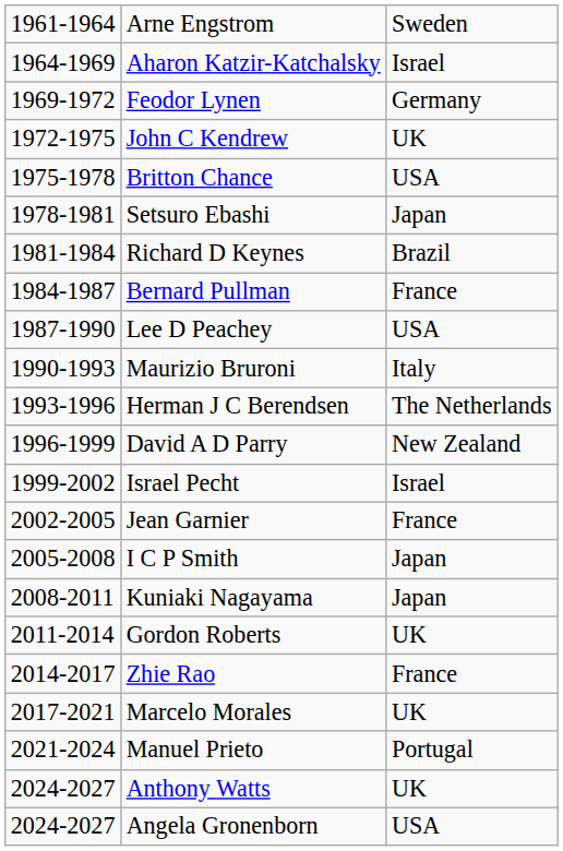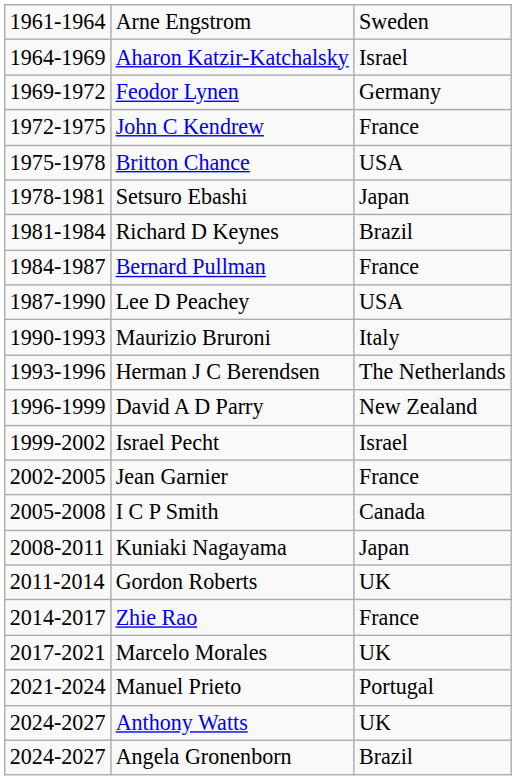 <table class="wikitable">
 <tr>
 <td>1961-1964</td>
 <td>Arne Engstrom</td>
 <td>Sweden</td>
 </tr>
 <tr>
 <td>1964-1969</td>
 <td><a href='#'>Aharon Katzir-Katchalsky</a></td>
 <td>Israel</td>
 </tr>
 <tr>
 <td>1969-1972</td>
 <td><a href='#'>Feodor Lynen</a></td>
 <td>Germany</td>
 </tr>
 <tr>
 <td>1972-1975</td>
 <td><a href='#'>John C Kendrew</a></td>
-<td>UK</td>
+<td>France</td>
 </tr>
 <tr>
 <td>1975-1978</td>
 <td><a href='#'>Britton Chance</a></td>
 <td>USA</td>
 </tr>
 <tr>
 <td>1978-1981</td>
 <td>Setsuro Ebashi</td>
 <td>Japan</td>
 </tr>
 <tr>
 <td>1981-1984</td>
 <td>Richard D Keynes</td>
 <td>Brazil</td>
 </tr>
 <tr>
 <td>1984-1987</td>
 <td><a href='#'>Bernard Pullman</a></td>
 <td>France</td>
 </tr>
 <tr>
 <td>1987-1990</td>
 <td>Lee D Peachey</td>
 <td>USA</td>
 </tr>
 <tr>
 <td>1990-1993</td>
 <td>Maurizio Bruroni</td>
 <td>Italy</td>
 </tr>
 <tr>
 <td>1993-1996</td>
 <td>Herman J C Berendsen</td>
 <td>The Netherlands</td>
 </tr>
 <tr>
 <td>1996-1999</td>
 <td>David A D Parry</td>
 <td>New Zealand</td>
 </tr>
 <tr>
 <td>1999-2002</td>
 <td>Israel Pecht</td>
 <td>Israel</td>
 </tr>
 <tr>
 <td>2002-2005</td>
 <td>Jean Garnier</td>
 <td>France</td>
 </tr>
 <tr>
 <td>2005-2008</td>
 <td>I C P Smith</td>
-<td>Japan</td>
+<td>Canada</td>
 </tr>
 <tr>
 <td>2008-2011</td>
 <td>Kuniaki Nagayama</td>
 <td>Japan</td>
 </tr>
 <tr>
 <td>2011-2014</td>
 <td>Gordon Roberts</td>
 <td>UK</td>
 </tr>
 <tr>
 <td>2014-2017</td>
 <td><a href='#'>Zhie Rao</a></td>
 <td>France</td>
 </tr>
 <tr>
 <td>2017-2021</td>
 <td>Marcelo Morales</td>
 <td>UK</td>
 </tr>
 <tr>
 <td>2021-2024</td>
 <td>Manuel Prieto</td>
 <td>Portugal</td>
 </tr>
 <tr>
 <td>2024-2027</td>
 <td><a href='#'>Anthony Watts</a></td>
 <td>UK</td>
 </tr>
 <tr>
 <td>2024-2027</td>
 <td>Angela Gronenborn</td>
-<td>USA</td>
+<td>Brazil</td>
 </tr>
 </table>
